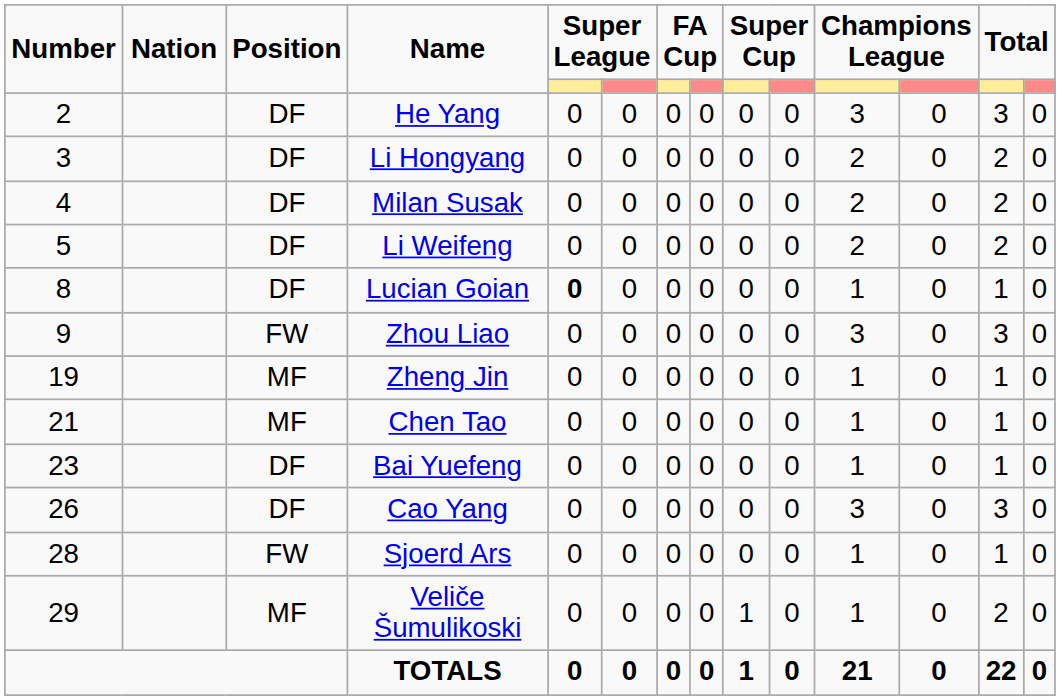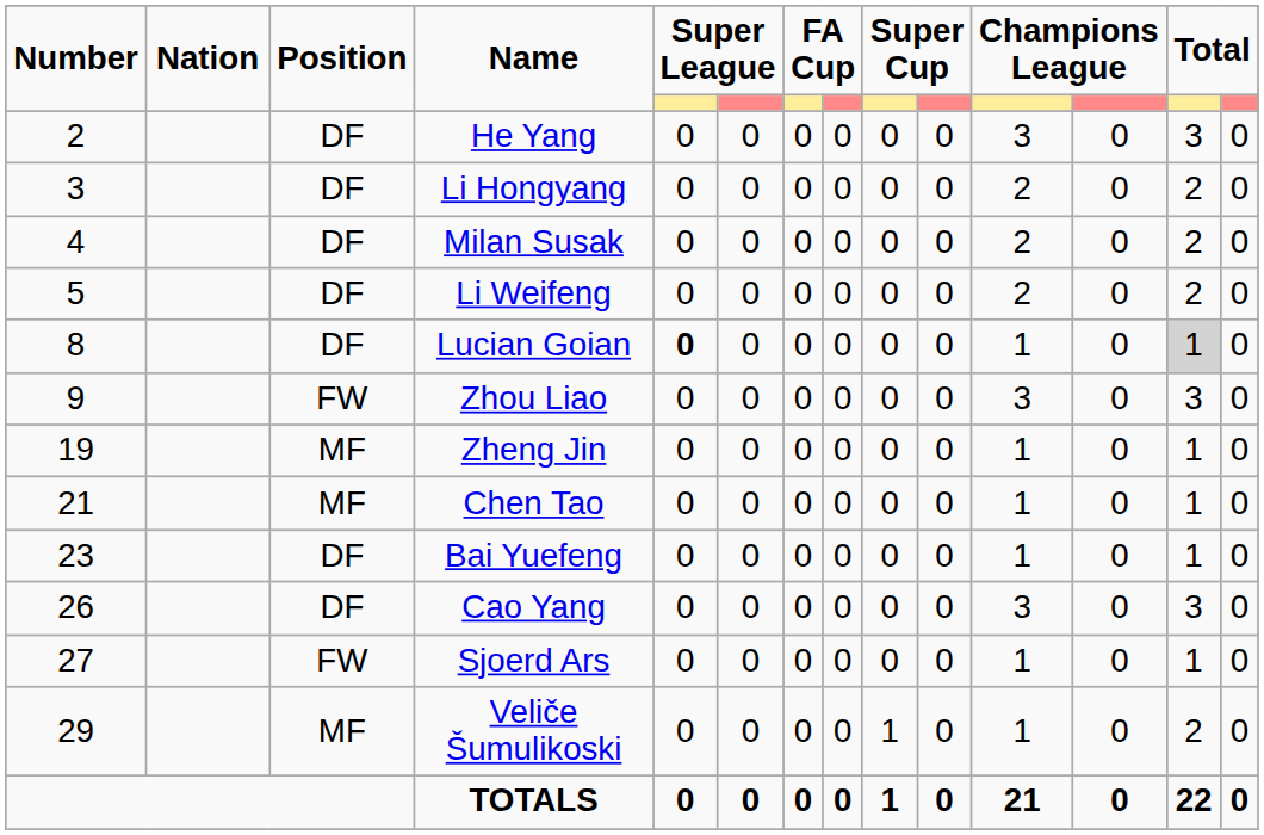 <table class="wikitable" style="font-size: 100%; text-align: center;">
 <tr>
 <td rowspan="2" width="10%" align="center"><strong>Number</strong></td>
 <td rowspan="2" width="10%" align="center"><strong>Nation</strong></td>
 <td rowspan="2" width="10%" align="center"><strong>Position</strong></td>
 <td rowspan="2" width="20%" align="center"><strong>Name</strong></td>
 <td colspan="2" align="center"><strong>Super League</strong></td>
 <td colspan="2" align="center"><strong>FA Cup</strong></td>
 <td colspan="2" align="center"><strong>Super Cup</strong></td>
 <td colspan="2" align="center"><strong>Champions League</strong></td>
 <td colspan="2" align="center"><strong>Total</strong></td>
 </tr>
 <tr>
 <th width=60 style="background: #FFEE99"></th>
 <th width=60 style="background: #FF8888"></th>
 <th width=60 style="background: #FFEE99"></th>
 <th width=60 style="background: #FF8888"></th>
 <th width=60 style="background: #FFEE99"></th>
 <th width=60 style="background: #FF8888"></th>
 <th width=60 style="background: #FFEE99"></th>
 <th width=60 style="background: #FF8888"></th>
 <th width=60 style="background: #FFEE99"></th>
 <th width=60 style="background: #FF8888"></th>
 </tr>
 <tr>
 <td>2</td>
 <td></td>
 <td>DF</td>
 <td><a href='#'>He Yang</a></td>
 <td>0</td>
 <td>0</td>
 <td>0</td>
 <td>0</td>
 <td>0</td>
 <td>0</td>
 <td>3</td>
 <td>0</td>
 <td>3</td>
 <td>0</td>
 </tr>
 <tr>
 <td>3</td>
 <td></td>
 <td>DF</td>
 <td><a href='#'>Li Hongyang</a></td>
 <td>0</td>
 <td>0</td>
 <td>0</td>
 <td>0</td>
 <td>0</td>
 <td>0</td>
 <td>2</td>
 <td>0</td>
 <td>2</td>
 <td>0</td>
 </tr>
 <tr>
 <td>4</td>
 <td></td>
 <td>DF</td>
 <td><a href='#'>Milan Susak</a></td>
 <td>0</td>
 <td>0</td>
 <td>0</td>
 <td>0</td>
 <td>0</td>
 <td>0</td>
 <td>2</td>
 <td>0</td>
 <td>2</td>
 <td>0</td>
 </tr>
 <tr>
 <td>5</td>
 <td></td>
 <td>DF</td>
 <td><a href='#'>Li Weifeng</a></td>
 <td>0</td>
 <td>0</td>
 <td>0</td>
 <td>0</td>
 <td>0</td>
 <td>0</td>
 <td>2</td>
 <td>0</td>
 <td>2</td>
 <td>0</td>
 </tr>
 <tr>
 <td>8</td>
 <td></td>
 <td>DF</td>
 <td><a href='#'>Lucian Goian</a></td>
 <td><strong>0</strong></td>
 <td>0</td>
 <td>0</td>
 <td>0</td>
 <td>0</td>
 <td>0</td>
 <td>1</td>
 <td>0</td>
-<td>1</td>
+<td style="background: lightgrey;">1</td>
 <td>0</td>
 </tr>
 <tr>
 <td>9</td>
 <td></td>
 <td>FW</td>
 <td><a href='#'>Zhou Liao</a></td>
 <td>0</td>
 <td>0</td>
 <td>0</td>
 <td>0</td>
 <td>0</td>
 <td>0</td>
 <td>3</td>
 <td>0</td>
 <td>3</td>
 <td>0</td>
 </tr>
 <tr>
 <td>19</td>
 <td></td>
 <td>MF</td>
 <td><a href='#'>Zheng Jin</a></td>
 <td>0</td>
 <td>0</td>
 <td>0</td>
 <td>0</td>
 <td>0</td>
 <td>0</td>
 <td>1</td>
 <td>0</td>
 <td>1</td>
 <td>0</td>
 </tr>
 <tr>
 <td>21</td>
 <td></td>
 <td>MF</td>
 <td><a href='#'>Chen Tao</a></td>
 <td>0</td>
 <td>0</td>
 <td>0</td>
 <td>0</td>
 <td>0</td>
 <td>0</td>
 <td>1</td>
 <td>0</td>
 <td>1</td>
 <td>0</td>
 </tr>
 <tr>
 <td>23</td>
 <td></td>
 <td>DF</td>
 <td><a href='#'>Bai Yuefeng</a></td>
 <td>0</td>
 <td>0</td>
 <td>0</td>
 <td>0</td>
 <td>0</td>
 <td>0</td>
 <td>1</td>
 <td>0</td>
 <td>1</td>
 <td>0</td>
 </tr>
 <tr>
 <td>26</td>
 <td></td>
 <td>DF</td>
 <td><a href='#'>Cao Yang</a></td>
 <td>0</td>
 <td>0</td>
 <td>0</td>
 <td>0</td>
 <td>0</td>
 <td>0</td>
 <td>3</td>
 <td>0</td>
 <td>3</td>
 <td>0</td>
 </tr>
 <tr>
-<td>28</td>
+<td>27</td>
 <td></td>
 <td>FW</td>
 <td><a href='#'>Sjoerd Ars</a></td>
 <td>0</td>
 <td>0</td>
 <td>0</td>
 <td>0</td>
 <td>0</td>
 <td>0</td>
 <td>1</td>
 <td>0</td>
 <td>1</td>
 <td>0</td>
 </tr>
 <tr>
 <td>29</td>
 <td></td>
 <td>MF</td>
 <td><a href='#'>Veliče Šumulikoski</a></td>
 <td>0</td>
 <td>0</td>
 <td>0</td>
 <td>0</td>
 <td>1</td>
 <td>0</td>
 <td>1</td>
 <td>0</td>
 <td>2</td>
 <td>0</td>
 </tr>
 <tr>
 <td colspan="3"></td>
 <td><strong>TOTALS</strong></td>
 <td><strong>0</strong></td>
 <td><strong>0</strong></td>
 <td><strong>0</strong></td>
 <td><strong>0</strong></td>
 <td><strong>1</strong></td>
 <td><strong>0</strong></td>
 <td><strong>21</strong></td>
 <td><strong>0</strong></td>
 <td><strong>22</strong></td>
 <td><strong>0</strong></td>
 </tr>
 </table>
